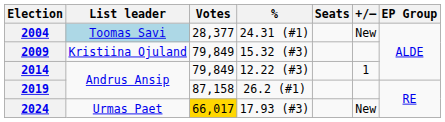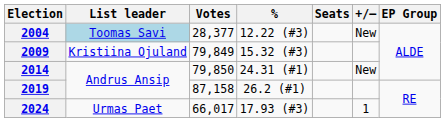 <table class=wikitable style="text-align: center;">
 <tr>
 <th>Election</th>
 <th>List leader</th>
 <th>Votes</th>
 <th>%</th>
 <th>Seats</th>
 <th>+/–</th>
 <th>EP Group</th>
 </tr>
 <tr>
 <th><a href='#'>2004</a></th>
 <td style="background: lightblue;"><a href='#'>Toomas Savi</a></td>
 <td>28,377</td>
-<td>24.31 (#1)</td>
+<td>12.22 (#3)</td>
 <td></td>
 <td>New</td>
 <td rowspan=3><a href='#'>ALDE</a></td>
 </tr>
 <tr>
 <th><a href='#'>2009</a></th>
 <td><a href='#'>Kristiina Ojuland</a></td>
 <td>79,849</td>
 <td>15.32 (#3)</td>
 <td></td>
 <td></td>
 </tr>
 <tr>
 <th><a href='#'>2014</a></th>
 <td rowspan=2><a href='#'>Andrus Ansip</a></td>
-<td>79,849</td>
-<td>12.22 (#3)</td>
+<td>79,850</td>
+<td>24.31 (#1)</td>
 <td></td>
-<td> 1</td>
+<td>New</td>
 </tr>
 <tr>
 <th><a href='#'>2019</a></th>
 <td>87,158</td>
 <td>26.2 (#1)</td>
 <td></td>
 <td></td>
 <td rowspan=2><a href='#'>RE</a></td>
 </tr>
 <tr>
 <th><a href='#'>2024</a></th>
 <td><a href='#'>Urmas Paet</a></td>
-<td style="background: gold;">66,017</td>
+<td>66,017</td>
 <td>17.93 (#3)</td>
 <td></td>
-<td>New</td>
+<td> 1</td>
 </tr>
 </table>
